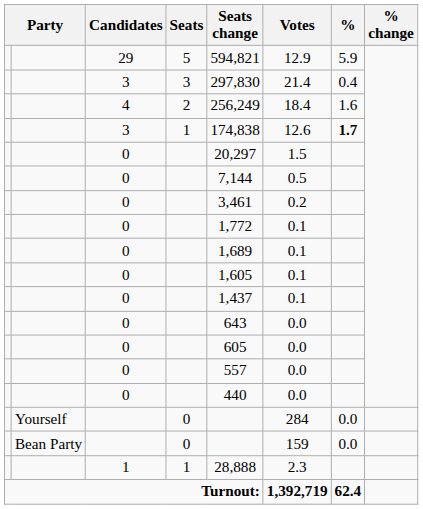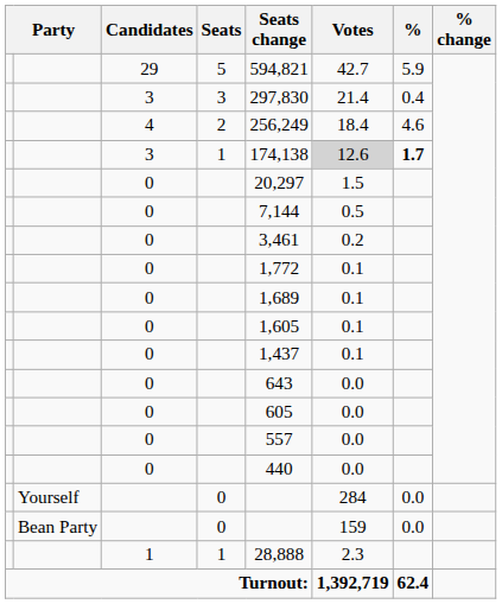 <table class="wikitable sortable">
 <tr>
 <th colspan="2" rowspan="1" align="center">Party</th>
 <th align="center">Candidates</th>
 <th align="center">Seats</th>
 <th align="center">Seats<br>change</th>
 <th align="center">Votes</th>
 <th align="center">%</th>
 <th align="center">%<br>change</th>
 </tr>
 <tr>
 <td></td>
 <td align="center"></td>
 <td align="center">29</td>
 <td align="center">5</td>
 <td align="center">594,821</td>
-<td align="center">12.9</td>
+<td align="center">42.7</td>
 <td align="center">5.9</td>
 </tr>
 <tr>
 <td></td>
 <td align="center"></td>
 <td align="center">3</td>
 <td align="center">3</td>
 <td align="center">297,830</td>
 <td align="center">21.4</td>
 <td align="center">0.4</td>
 </tr>
 <tr>
 <td></td>
 <td align="center"></td>
 <td align="center">4</td>
 <td align="center">2</td>
 <td align="center">256,249</td>
 <td align="center">18.4</td>
-<td align="center">1.6</td>
+<td align="center">4.6</td>
 </tr>
 <tr>
 <td></td>
 <td align="center"></td>
 <td align="center">3</td>
 <td align="center">1</td>
-<td align="center">174,838</td>
-<td align="center">12.6</td>
+<td align="center">174,138</td>
+<td align="center" style="background: lightgrey;">12.6</td>
 <td align="center"><strong>1.7</strong></td>
 </tr>
 <tr>
 <td></td>
 <td align="center"></td>
 <td align="center">0</td>
 <td align="center"></td>
 <td align="center">20,297</td>
 <td align="center">1.5</td>
 <td align="center"></td>
 </tr>
 <tr>
 <td></td>
 <td align="center"></td>
 <td align="center">0</td>
 <td align="center"></td>
 <td align="center">7,144</td>
 <td align="center">0.5</td>
 <td align="center"></td>
 </tr>
 <tr>
 <td></td>
 <td align="center"></td>
 <td align="center">0</td>
 <td align="center"></td>
 <td align="center">3,461</td>
 <td align="center">0.2</td>
 <td align="center"></td>
 </tr>
 <tr>
 <td></td>
 <td align="center"></td>
 <td align="center">0</td>
 <td align="center"></td>
 <td align="center">1,772</td>
 <td align="center">0.1</td>
 <td align="center"></td>
 </tr>
 <tr>
 <td></td>
 <td align="center"></td>
 <td align="center">0</td>
 <td align="center"></td>
 <td align="center">1,689</td>
 <td align="center">0.1</td>
 <td align="center"></td>
 </tr>
 <tr>
 <td></td>
 <td align="center"></td>
 <td align="center">0</td>
 <td align="center"></td>
 <td align="center">1,605</td>
 <td align="center">0.1</td>
 <td align="center"></td>
 </tr>
 <tr>
 <td></td>
 <td align="center"></td>
 <td align="center">0</td>
 <td align="center"></td>
 <td align="center">1,437</td>
 <td align="center">0.1</td>
 <td align="center"></td>
 </tr>
 <tr>
 <td></td>
 <td align="center"></td>
 <td align="center">0</td>
 <td align="center"></td>
 <td align="center">643</td>
 <td align="center">0.0</td>
 <td align="center"></td>
 </tr>
 <tr>
 <td></td>
 <td align="center"></td>
 <td align="center">0</td>
 <td align="center"></td>
 <td align="center">605</td>
 <td align="center">0.0</td>
 <td align="center"></td>
 </tr>
 <tr>
 <td></td>
 <td align="center"></td>
 <td align="center">0</td>
 <td align="center"></td>
 <td align="center">557</td>
 <td align="center">0.0</td>
 <td align="center"></td>
 </tr>
 <tr>
 <td></td>
 <td align="center"></td>
 <td align="center">0</td>
 <td align="center"></td>
 <td align="center">440</td>
 <td align="center">0.0</td>
 <td align="center"></td>
 </tr>
 <tr>
 <td></td>
 <td>Yourself</td>
 <td align="center"></td>
 <td align="center">0</td>
 <td align="center"></td>
 <td align="center">284</td>
 <td align="center">0.0</td>
 <td align="center"></td>
 </tr>
 <tr>
 <td></td>
 <td>Bean Party</td>
 <td align="center"></td>
 <td align="center">0</td>
 <td align="center"></td>
 <td align="center">159</td>
 <td align="center">0.0</td>
 <td align="center"></td>
 </tr>
 <tr>
 <td></td>
 <td align="center"></td>
 <td align="center">1</td>
 <td align="center">1</td>
 <td align="center">28,888</td>
 <td align="center">2.3</td>
 <td align="center"></td>
 </tr>
 <tr>
 <td colspan="5" rowspan="1" align="right"><strong>Turnout:</strong></td>
 <td align="center"><strong>1,392,719</strong></td>
 <td align="center"><strong>62.4</strong></td>
 <td align="center"></td>
 </tr>
 </table>
